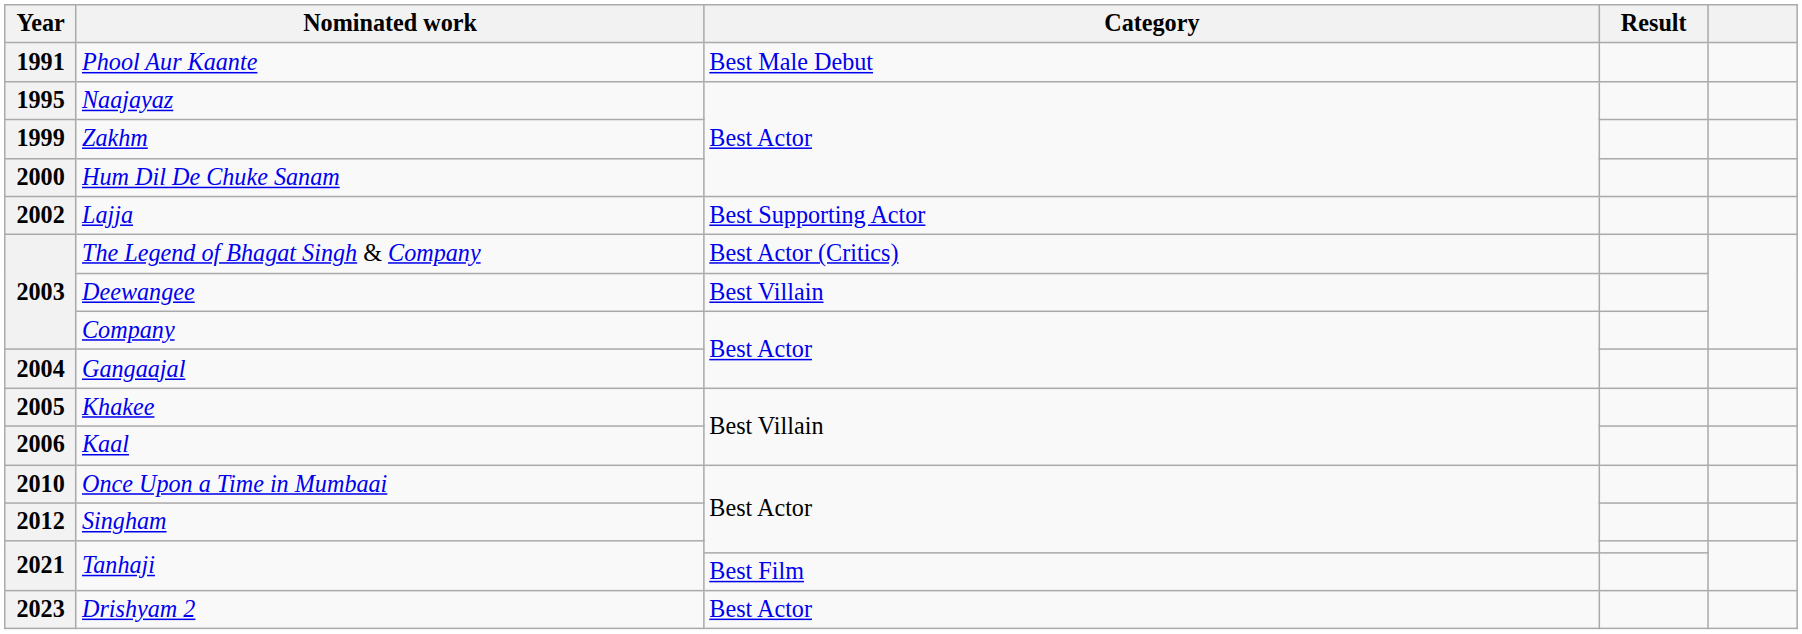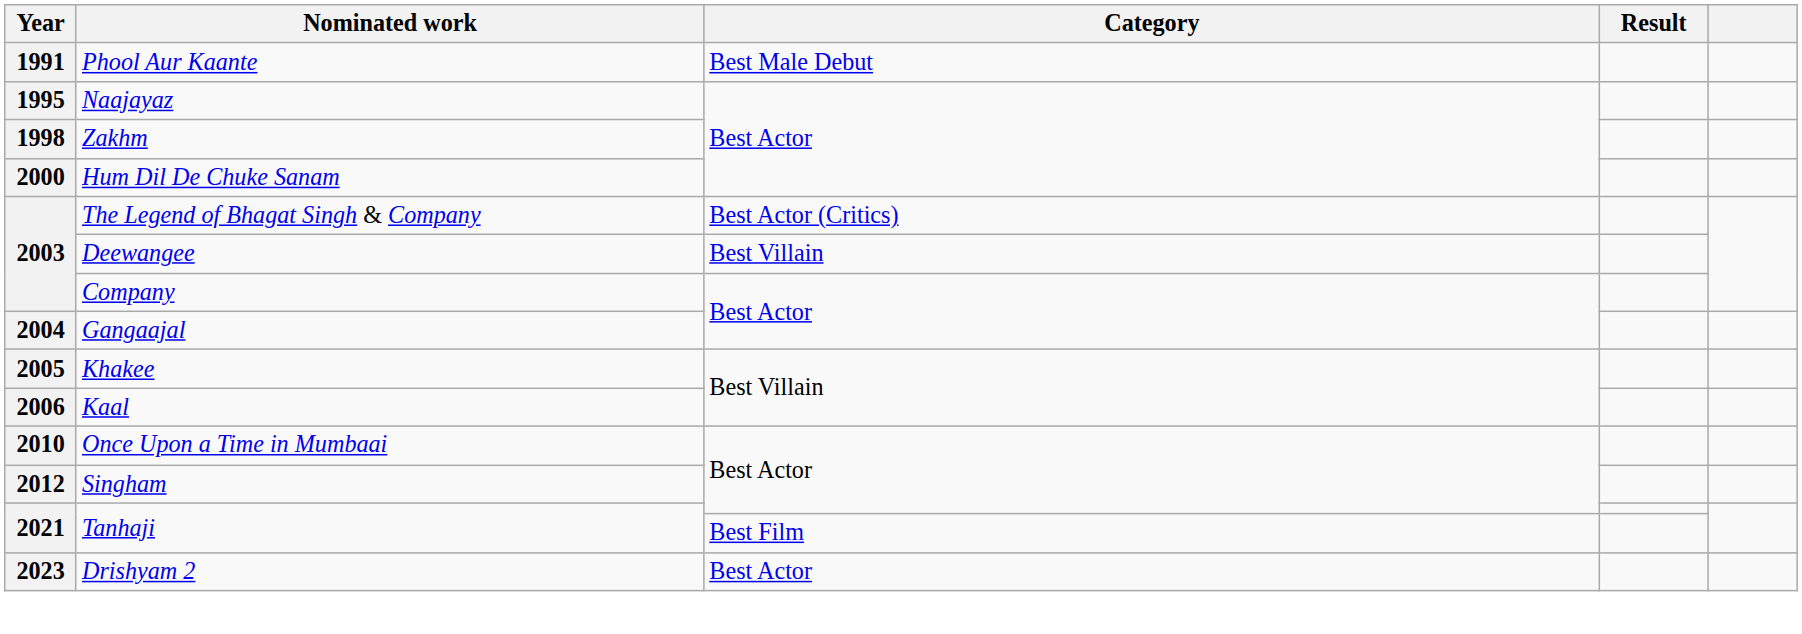 <table class="wikitable plainrowheaders" style="width:75%;">
 <tr>
 <th scope="col" style="width:4%;">Year</th>
 <th scope="col" style="width:35%;">Nominated work</th>
 <th scope="col" style="width:50%;">Category</th>
 <th scope="col" style="width:6%;">Result</th>
 <th scope="col" style="width:6%;"></th>
 </tr>
 <tr>
 <th scope="row">1991</th>
 <td><em><a href='#'>Phool Aur Kaante</a></em></td>
 <td><a href='#'>Best Male Debut</a></td>
 <td></td>
 <td style="text-align:center;"></td>
 </tr>
 <tr>
 <th scope="row">1995</th>
 <td><em><a href='#'>Naajayaz</a></em></td>
 <td rowspan="3"><a href='#'>Best Actor</a></td>
 <td></td>
 <td style="text-align:center;"></td>
 </tr>
 <tr>
-<th scope="row">1999</th>
+<th scope="row">1998</th>
 <td><em><a href='#'>Zakhm</a></em></td>
 <td></td>
 <td style="text-align:center;"></td>
 </tr>
 <tr>
 <th scope="row">2000</th>
 <td><em><a href='#'>Hum Dil De Chuke Sanam</a></em></td>
-<td></td>
-<td style="text-align:center;"></td>
-</tr>
-<tr>
-<th scope="row">2002</th>
-<td><em><a href='#'>Lajja</a></em></td>
-<td><a href='#'>Best Supporting Actor</a></td>
 <td></td>
 <td style="text-align:center;"></td>
 </tr>
 <tr>
 <th scope="row" rowspan="3">2003</th>
 <td><em><a href='#'>The Legend of Bhagat Singh</a></em> & <em><a href='#'>Company</a></em></td>
 <td><a href='#'>Best Actor (Critics)</a></td>
 <td></td>
 <td style="text-align:center;" rowspan="3"></td>
 </tr>
 <tr>
 <td><em><a href='#'>Deewangee</a></em></td>
 <td><a href='#'>Best Villain</a></td>
 <td></td>
 </tr>
 <tr>
 <td><a href='#'><em>Company</em></a></td>
 <td rowspan="2"><a href='#'>Best Actor</a></td>
 <td></td>
 </tr>
 <tr>
 <th scope="row">2004</th>
 <td><em><a href='#'>Gangaajal</a></em></td>
 <td></td>
 <td style="text-align:center;"></td>
 </tr>
 <tr>
 <th scope="row">2005</th>
 <td><em><a href='#'>Khakee</a></em></td>
 <td rowspan="2">Best Villain</td>
 <td></td>
 <td style="text-align:center;"></td>
 </tr>
 <tr>
 <th scope="row">2006</th>
 <td><em><a href='#'>Kaal</a></em></td>
 <td></td>
 <td style="text-align:center;"></td>
 </tr>
 <tr>
 <th scope="row">2010</th>
 <td><em><a href='#'>Once Upon a Time in Mumbaai</a></em></td>
 <td rowspan="3">Best Actor</td>
 <td></td>
 <td style="text-align:center;"></td>
 </tr>
 <tr>
 <th scope="row">2012</th>
 <td><em><a href='#'>Singham</a></em></td>
 <td></td>
 <td style="text-align:center;"></td>
 </tr>
 <tr>
 <th scope="row" rowspan="2">2021</th>
 <td rowspan="2"><em><a href='#'>Tanhaji</a></em></td>
 <td></td>
 </tr>
 <tr>
 <td><a href='#'>Best Film</a></td>
 <td></td>
 </tr>
 <tr>
 <th scope="row">2023</th>
 <td><em><a href='#'>Drishyam 2</a></em></td>
 <td><a href='#'>Best Actor</a></td>
 <td></td>
 <td></td>
 </tr>
 </table>
